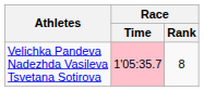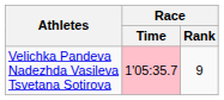 <table class="wikitable" border="1" style="font-size:90%">
 <tr>
 <th rowspan=2>Athletes</th>
 <th colspan=2>Race</th>
 </tr>
 <tr>
 <th>Time</th>
 <th>Rank</th>
 </tr>
 <tr>
 <td><a href='#'>Velichka Pandeva</a><br><a href='#'>Nadezhda Vasileva</a><br><a href='#'>Tsvetana Sotirova</a></td>
 <td align=center style="background: pink;">1'05:35.7</td>
-<td align=center>8</td>
+<td align=center>9</td>
 </tr>
 </table>
